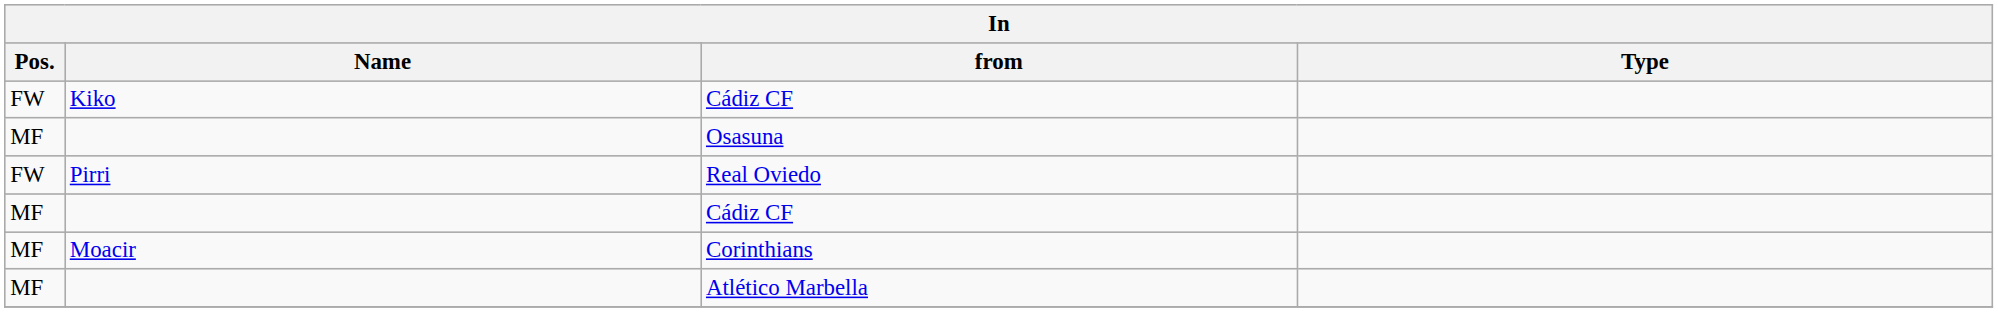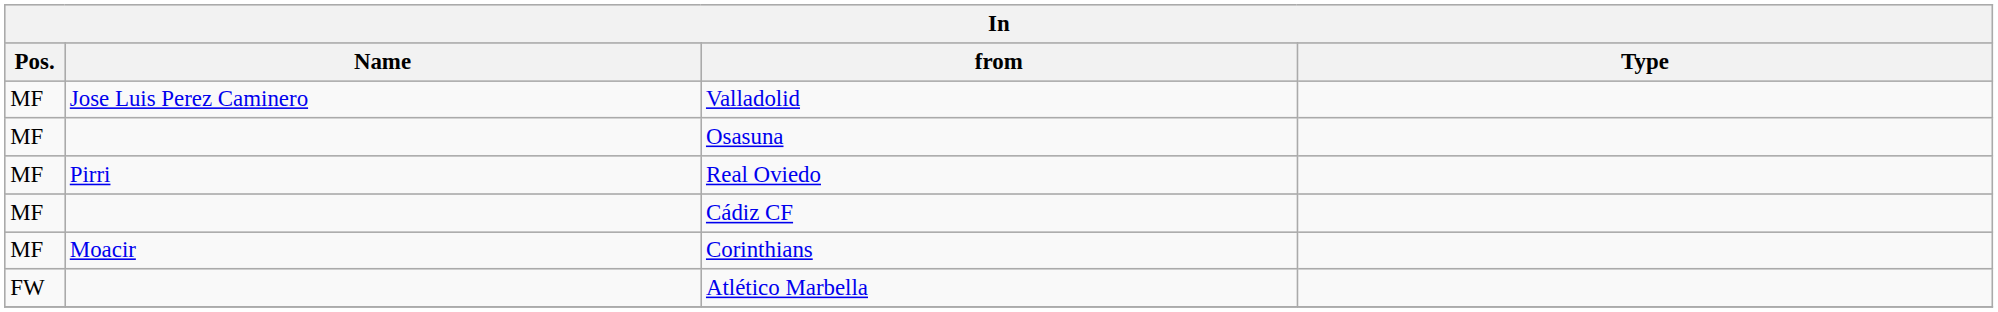 <table class="wikitable" style="font-size:90%;width:99%;">
 <tr>
 <th colspan="4">In</th>
 </tr>
 <tr>
 <th width=3%>Pos.</th>
 <th width=32%>Name</th>
 <th width=30%>from</th>
 <th width=35%>Type</th>
 </tr>
 <tr>
-<td>FW</td>
-<td><a href='#'>Kiko</a></td>
-<td><a href='#'>Cádiz CF</a></td>
+<td>MF</td>
+<td><a href='#'>Jose Luis Perez Caminero</a></td>
+<td><a href='#'>Valladolid</a></td>
 <td></td>
 </tr>
 <tr>
 <td>MF</td>
 <td></td>
 <td><a href='#'>Osasuna</a></td>
 <td></td>
 </tr>
 <tr>
-<td>FW</td>
+<td>MF</td>
 <td><a href='#'>Pirri</a></td>
 <td><a href='#'>Real Oviedo</a></td>
 <td></td>
 </tr>
 <tr>
 <td>MF</td>
 <td></td>
 <td><a href='#'>Cádiz CF</a></td>
 <td></td>
 </tr>
 <tr>
 <td>MF</td>
 <td><a href='#'>Moacir</a></td>
 <td><a href='#'>Corinthians</a></td>
 <td></td>
 </tr>
 <tr>
-<td>MF</td>
+<td>FW</td>
 <td></td>
 <td><a href='#'>Atlético Marbella</a></td>
 <td></td>
 </tr>
 <tr>
 </tr>
 </table>
